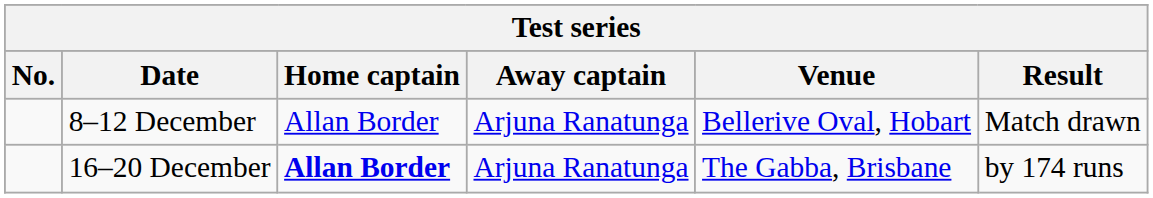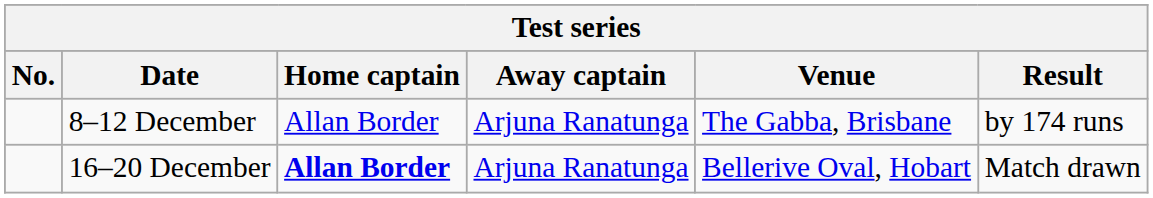 <table class="wikitable">
 <tr>
 <th colspan="9">Test series</th>
 </tr>
 <tr>
 <th>No.</th>
 <th>Date</th>
 <th>Home captain</th>
 <th>Away captain</th>
 <th>Venue</th>
 <th>Result</th>
 </tr>
 <tr>
 <td></td>
 <td>8–12 December</td>
 <td><a href='#'>Allan Border</a></td>
 <td><a href='#'>Arjuna Ranatunga</a></td>
-<td><a href='#'>Bellerive Oval</a>, <a href='#'>Hobart</a></td>
-<td>Match drawn</td>
+<td><a href='#'>The Gabba</a>, <a href='#'>Brisbane</a></td>
+<td> by 174 runs</td>
 </tr>
 <tr>
 <td></td>
 <td>16–20 December</td>
 <td><strong><a href='#'>Allan Border</a></strong></td>
 <td><a href='#'>Arjuna Ranatunga</a></td>
-<td><a href='#'>The Gabba</a>, <a href='#'>Brisbane</a></td>
-<td> by 174 runs</td>
+<td><a href='#'>Bellerive Oval</a>, <a href='#'>Hobart</a></td>
+<td>Match drawn</td>
 </tr>
 </table>
